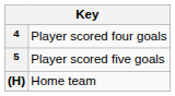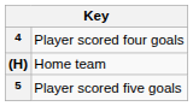 <table class="wikitable plainrowheaders">
 <tr>
 <th colspan="2" scope="col">Key</th>
 </tr>
 <tr>
 <th align="left" scope="row"><sup>4</sup></th>
 <td align="left">Player scored four goals</td>
 </tr>
 <tr>
+<th align="left" scope="row">(H)</th>
+<td align="left">Home team</td>
+</tr>
+<tr>
 <th align="left" scope="row"><sup>5</sup></th>
 <td align="left">Player scored five goals</td>
 </tr>
-<tr>
-<th align="left" scope="row">(H)</th>
-<td align="left">Home team</td>
-</tr>
 </table>
